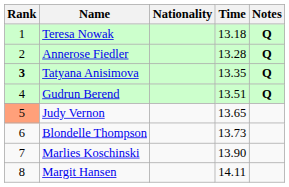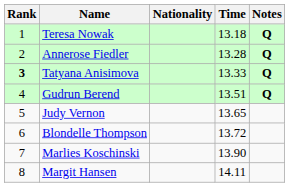 <table class="wikitable sortable" style="text-align:center">
 <tr>
 <th>Rank</th>
 <th>Name</th>
 <th>Nationality</th>
 <th>Time</th>
 <th>Notes</th>
 </tr>
 <tr bgcolor=ccffcc>
 <td>1</td>
 <td align=left><a href='#'>Teresa Nowak</a></td>
 <td align=left></td>
 <td>13.18</td>
 <td><strong>Q</strong></td>
 </tr>
 <tr bgcolor=ccffcc>
 <td>2</td>
 <td align=left><a href='#'>Annerose Fiedler</a></td>
 <td align=left></td>
 <td>13.28</td>
 <td><strong>Q</strong></td>
 </tr>
 <tr bgcolor=ccffcc>
 <td><strong>3</strong></td>
 <td align=left><a href='#'>Tatyana Anisimova</a></td>
 <td align=left></td>
-<td>13.35</td>
+<td>13.33</td>
 <td><strong>Q</strong></td>
 </tr>
 <tr bgcolor=ccffcc>
 <td>4</td>
 <td align=left><a href='#'>Gudrun Berend</a></td>
 <td align=left></td>
 <td>13.51</td>
 <td><strong>Q</strong></td>
 </tr>
 <tr>
-<td style="background: lightsalmon;">5</td>
+<td>5</td>
 <td align=left><a href='#'>Judy Vernon</a></td>
 <td align=left></td>
 <td>13.65</td>
 <td></td>
 </tr>
 <tr>
 <td>6</td>
 <td align=left><a href='#'>Blondelle Thompson</a></td>
 <td align=left></td>
-<td>13.73</td>
+<td>13.72</td>
 <td></td>
 </tr>
 <tr>
 <td>7</td>
 <td align=left><a href='#'>Marlies Koschinski</a></td>
 <td align=left></td>
 <td>13.90</td>
 <td></td>
 </tr>
 <tr>
 <td>8</td>
 <td align=left><a href='#'>Margit Hansen</a></td>
 <td align=left></td>
 <td>14.11</td>
 <td></td>
 </tr>
 </table>
